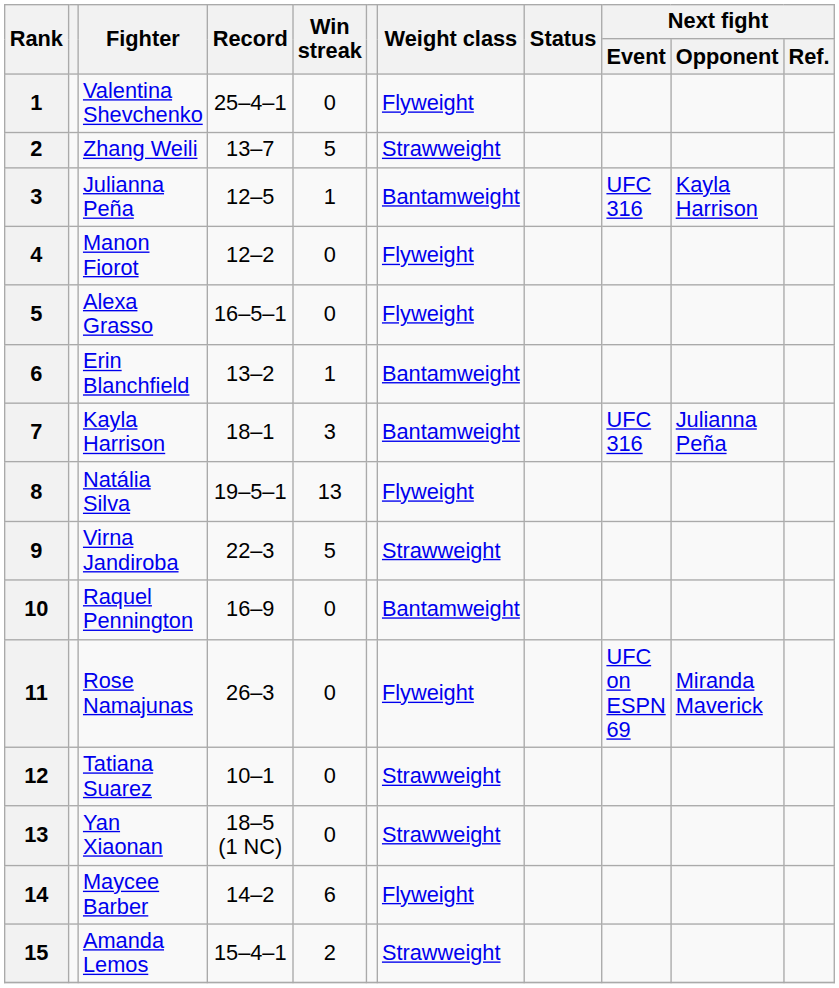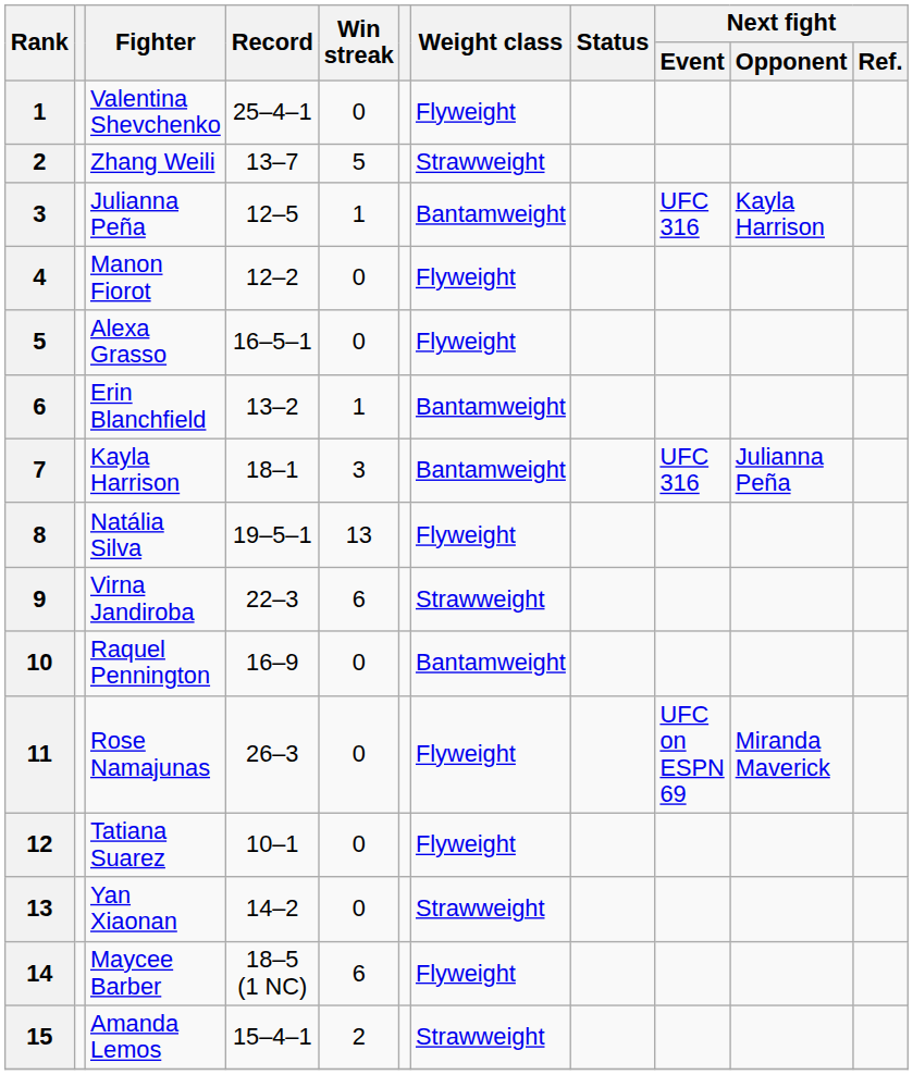 <table class="wikitable" style="text-align:left;">
 <tr>
 <th rowspan=2>Rank</th>
 <th rowspan=2 width=3%></th>
 <th rowspan=2>Fighter</th>
 <th rowspan=2>Record</th>
 <th rowspan=2>Win streak</th>
 <th rowspan=2></th>
 <th rowspan=2>Weight class</th>
 <th rowspan=2>Status</th>
 <th colspan=3>Next fight</th>
 </tr>
 <tr>
 <th>Event</th>
 <th>Opponent</th>
 <th>Ref.</th>
 </tr>
 <tr>
 <th>1</th>
 <td></td>
 <td><a href='#'>Valentina Shevchenko</a></td>
 <td align=center>25–4–1</td>
 <td align=center>0</td>
 <td align=center></td>
 <td><a href='#'>Flyweight</a></td>
 <td><a href='#'></a></td>
 <td></td>
 <td></td>
 <td></td>
 </tr>
 <tr>
 <th>2</th>
 <td></td>
 <td><a href='#'>Zhang Weili</a></td>
 <td align=center>13–7</td>
 <td align=center>5</td>
 <td align=center></td>
 <td><a href='#'>Strawweight</a></td>
 <td><a href='#'></a></td>
 <td></td>
 <td></td>
 <td></td>
 </tr>
 <tr>
 <th>3</th>
 <td></td>
 <td><a href='#'>Julianna Peña</a></td>
 <td align=center>12–5</td>
 <td align=center>1</td>
 <td align=center></td>
 <td><a href='#'>Bantamweight</a></td>
 <td><a href='#'></a></td>
 <td><a href='#'>UFC 316</a></td>
 <td><a href='#'>Kayla Harrison</a></td>
 <td></td>
 </tr>
 <tr>
 <th>4</th>
 <td></td>
 <td><a href='#'>Manon Fiorot</a></td>
 <td align=center>12–2</td>
 <td align=center>0</td>
 <td align=center></td>
 <td><a href='#'>Flyweight</a></td>
 <td></td>
 <td></td>
 <td></td>
 <td></td>
 </tr>
 <tr>
 <th>5</th>
 <td></td>
 <td><a href='#'>Alexa Grasso</a></td>
 <td align=center>16–5–1</td>
 <td align=center>0</td>
 <td align=center></td>
 <td><a href='#'>Flyweight</a></td>
 <td></td>
 <td></td>
 <td></td>
 <td></td>
 </tr>
 <tr>
 <th>6</th>
 <td></td>
 <td><a href='#'>Erin Blanchfield</a></td>
 <td align=center>13–2</td>
 <td align=center>1</td>
 <td align=center></td>
 <td><a href='#'>Bantamweight</a></td>
 <td></td>
 <td></td>
 <td></td>
 <td></td>
 </tr>
 <tr>
 <th>7</th>
 <td></td>
 <td><a href='#'>Kayla Harrison</a></td>
 <td align=center>18–1</td>
 <td align=center>3</td>
 <td align=center></td>
 <td><a href='#'>Bantamweight</a></td>
 <td></td>
 <td><a href='#'>UFC 316</a></td>
 <td><a href='#'>Julianna Peña</a></td>
 <td></td>
 </tr>
 <tr>
 <th>8</th>
 <td></td>
 <td><a href='#'>Natália Silva</a></td>
 <td align=center>19–5–1</td>
 <td align=center>13</td>
 <td align=center></td>
 <td><a href='#'>Flyweight</a></td>
 <td></td>
 <td></td>
 <td></td>
 <td></td>
 </tr>
 <tr>
 <th>9</th>
 <td></td>
 <td><a href='#'>Virna Jandiroba</a></td>
 <td align=center>22–3</td>
-<td align=center>5</td>
+<td align=center>6</td>
 <td align=center></td>
 <td><a href='#'>Strawweight</a></td>
 <td></td>
 <td></td>
 <td></td>
 <td></td>
 </tr>
 <tr>
 <th>10</th>
 <td></td>
 <td><a href='#'>Raquel Pennington</a></td>
 <td align=center>16–9</td>
 <td align=center>0</td>
 <td align=center></td>
 <td><a href='#'>Bantamweight</a></td>
 <td></td>
 <td></td>
 <td></td>
 <td></td>
 </tr>
 <tr>
 <th>11</th>
 <td></td>
 <td><a href='#'>Rose Namajunas</a></td>
 <td align=center>26–3</td>
 <td align=center>0</td>
 <td align=center></td>
 <td><a href='#'>Flyweight</a></td>
 <td></td>
 <td><a href='#'>UFC on ESPN 69</a></td>
 <td><a href='#'>Miranda Maverick</a></td>
 <td></td>
 </tr>
 <tr>
 <th>12</th>
 <td></td>
 <td><a href='#'>Tatiana Suarez</a></td>
 <td align=center>10–1</td>
 <td align=center>0</td>
 <td align=center></td>
-<td><a href='#'>Strawweight</a></td>
+<td><a href='#'>Flyweight</a></td>
 <td></td>
 <td></td>
 <td></td>
 <td></td>
 </tr>
 <tr>
 <th>13</th>
 <td></td>
 <td><a href='#'>Yan Xiaonan</a></td>
-<td align=center>18–5<br>(1 NC)</td>
+<td align=center>14–2</td>
 <td align=center>0</td>
 <td align=center></td>
 <td><a href='#'>Strawweight</a></td>
 <td></td>
 <td></td>
 <td></td>
 <td></td>
 </tr>
 <tr>
 <th>14</th>
 <td></td>
 <td><a href='#'>Maycee Barber</a></td>
-<td align=center>14–2</td>
+<td align=center>18–5<br>(1 NC)</td>
 <td align=center>6</td>
 <td align=center></td>
 <td><a href='#'>Flyweight</a></td>
 <td></td>
 <td></td>
 <td></td>
 <td></td>
 </tr>
 <tr>
 <th>15</th>
 <td></td>
 <td><a href='#'>Amanda Lemos</a></td>
 <td align=center>15–4–1</td>
 <td align=center>2</td>
 <td align=center></td>
 <td><a href='#'>Strawweight</a></td>
 <td></td>
 <td></td>
 <td></td>
 <td></td>
 </tr>
 <tr>
 </tr>
 </table>
